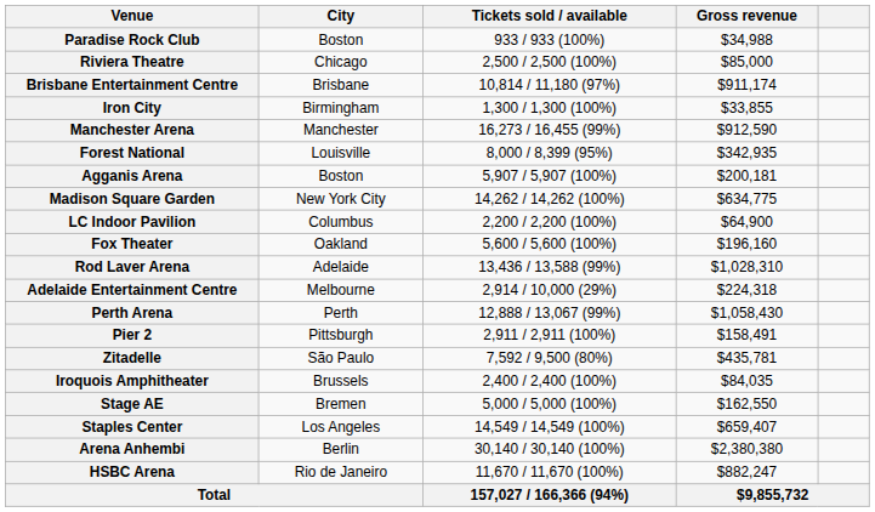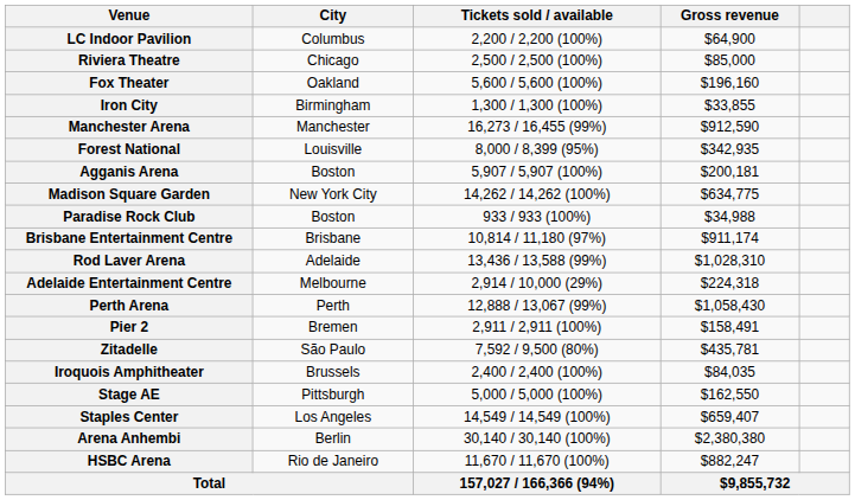 <table class="wikitable plainrowheaders" style="text-align:center">
 <tr>
 <th scope="col" width="275">Venue</th>
 <th scope="col" width="175">City</th>
 <th scope="col" width="275">Tickets sold / available</th>
 <th scope="col" width="150">Gross revenue</th>
 <th scope="col" width="50"></th>
 </tr>
 <tr>
-<th scope="row" style="text-align:center;">Paradise Rock Club</th>
-<td>Boston</td>
-<td>933 / 933 (100%)</td>
-<td>$34,988</td>
+<th scope="row" style="text-align:center;">LC Indoor Pavilion</th>
+<td>Columbus</td>
+<td>2,200 / 2,200 (100%)</td>
+<td>$64,900</td>
 <td></td>
 </tr>
 <tr>
 <th scope="row" style="text-align:center;">Riviera Theatre</th>
 <td>Chicago</td>
 <td>2,500 / 2,500 (100%)</td>
 <td>$85,000</td>
 <td></td>
 </tr>
 <tr>
-<th scope="row" style="text-align:center;">Brisbane Entertainment Centre</th>
-<td>Brisbane</td>
-<td>10,814 / 11,180 (97%)</td>
-<td>$911,174</td>
+<th scope="row" style="text-align:center;">Fox Theater</th>
+<td>Oakland</td>
+<td>5,600 / 5,600 (100%)</td>
+<td>$196,160</td>
 <td></td>
 </tr>
 <tr>
 <th scope="row" style="text-align:center;">Iron City</th>
 <td>Birmingham</td>
 <td>1,300 / 1,300 (100%)</td>
 <td>$33,855</td>
 <td></td>
 </tr>
 <tr>
 <th scope="row" style="text-align:center;">Manchester Arena</th>
 <td>Manchester</td>
 <td>16,273 / 16,455 (99%)</td>
 <td>$912,590</td>
 <td></td>
 </tr>
 <tr>
 <th scope="row" style="text-align:center;">Forest National</th>
 <td>Louisville</td>
 <td>8,000 / 8,399 (95%)</td>
 <td>$342,935</td>
 <td></td>
 </tr>
 <tr>
 <th scope="row" style="text-align:center;">Agganis Arena</th>
 <td>Boston</td>
 <td>5,907 / 5,907 (100%)</td>
 <td>$200,181</td>
 <td></td>
 </tr>
 <tr>
 <th scope="row" style="text-align:center;">Madison Square Garden</th>
 <td>New York City</td>
 <td>14,262 / 14,262 (100%)</td>
 <td>$634,775</td>
 <td></td>
 </tr>
 <tr>
-<th scope="row" style="text-align:center;">LC Indoor Pavilion</th>
-<td>Columbus</td>
-<td>2,200 / 2,200 (100%)</td>
-<td>$64,900</td>
+<th scope="row" style="text-align:center;">Paradise Rock Club</th>
+<td>Boston</td>
+<td>933 / 933 (100%)</td>
+<td>$34,988</td>
 <td></td>
 </tr>
 <tr>
-<th scope="row" style="text-align:center;">Fox Theater</th>
-<td>Oakland</td>
-<td>5,600 / 5,600 (100%)</td>
-<td>$196,160</td>
+<th scope="row" style="text-align:center;">Brisbane Entertainment Centre</th>
+<td>Brisbane</td>
+<td>10,814 / 11,180 (97%)</td>
+<td>$911,174</td>
 <td></td>
 </tr>
 <tr>
 <th scope="row" style="text-align:center;">Rod Laver Arena</th>
 <td>Adelaide</td>
 <td>13,436 / 13,588 (99%)</td>
 <td>$1,028,310</td>
 <td></td>
 </tr>
 <tr>
 <th scope="row" style="text-align:center;">Adelaide Entertainment Centre</th>
 <td>Melbourne</td>
 <td>2,914 / 10,000 (29%)</td>
 <td>$224,318</td>
 <td></td>
 </tr>
 <tr>
 <th scope="row" style="text-align:center;">Perth Arena</th>
 <td>Perth</td>
 <td>12,888 / 13,067 (99%)</td>
 <td>$1,058,430</td>
 <td></td>
 </tr>
 <tr>
 <th scope="row" style="text-align:center;">Pier 2</th>
-<td>Pittsburgh</td>
+<td>Bremen</td>
 <td>2,911 / 2,911 (100%)</td>
 <td>$158,491</td>
 <td></td>
 </tr>
 <tr>
 <th scope="row" style="text-align:center;">Zitadelle</th>
 <td>São Paulo</td>
 <td>7,592 / 9,500 (80%)</td>
 <td>$435,781</td>
 <td></td>
 </tr>
 <tr>
 <th scope="row" style="text-align:center;">Iroquois Amphitheater</th>
 <td>Brussels</td>
 <td>2,400 / 2,400 (100%)</td>
 <td>$84,035</td>
 <td></td>
 </tr>
 <tr>
 <th scope="row" style="text-align:center;">Stage AE</th>
-<td>Bremen</td>
+<td>Pittsburgh</td>
 <td>5,000 / 5,000 (100%)</td>
 <td>$162,550</td>
 <td></td>
 </tr>
 <tr>
 <th scope="row" style="text-align:center;">Staples Center</th>
 <td>Los Angeles</td>
 <td>14,549 / 14,549 (100%)</td>
 <td>$659,407</td>
 <td></td>
 </tr>
 <tr>
 <th scope="row" style="text-align:center;">Arena Anhembi</th>
 <td>Berlin</td>
 <td>30,140 / 30,140 (100%)</td>
 <td>$2,380,380</td>
 <td></td>
 </tr>
 <tr>
 <th scope="row" style="text-align:center;">HSBC Arena</th>
 <td>Rio de Janeiro</td>
 <td>11,670 / 11,670 (100%)</td>
 <td>$882,247</td>
 <td></td>
 </tr>
 <tr>
 <th colspan="2">Total</th>
 <th>157,027 / 166,366 (94%)</th>
 <th colspan="2">$9,855,732</th>
 </tr>
 </table>
